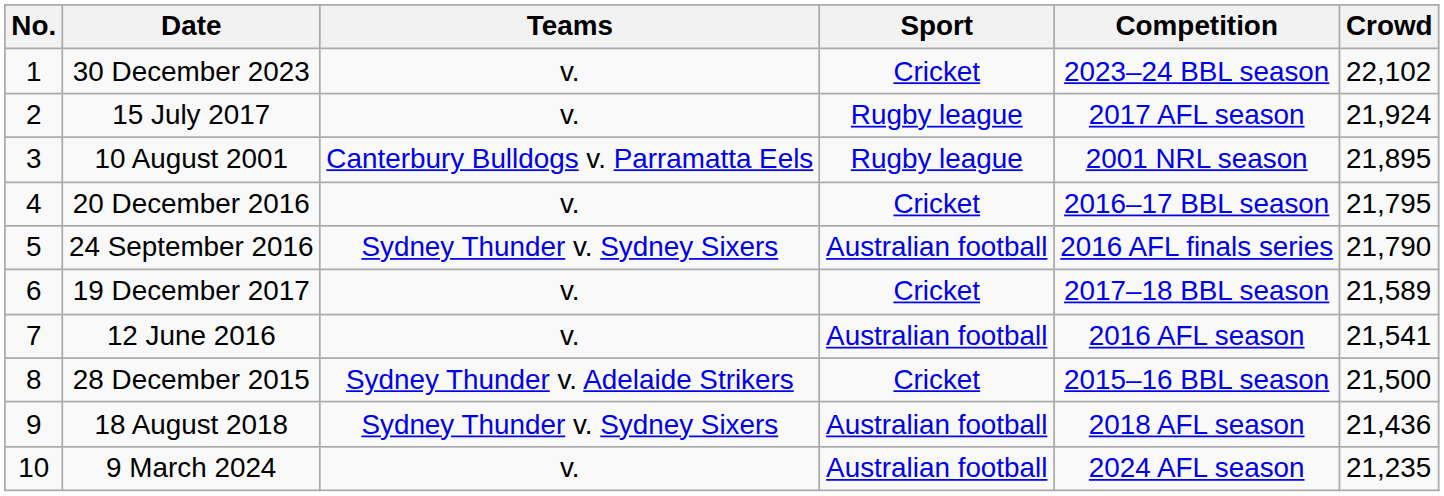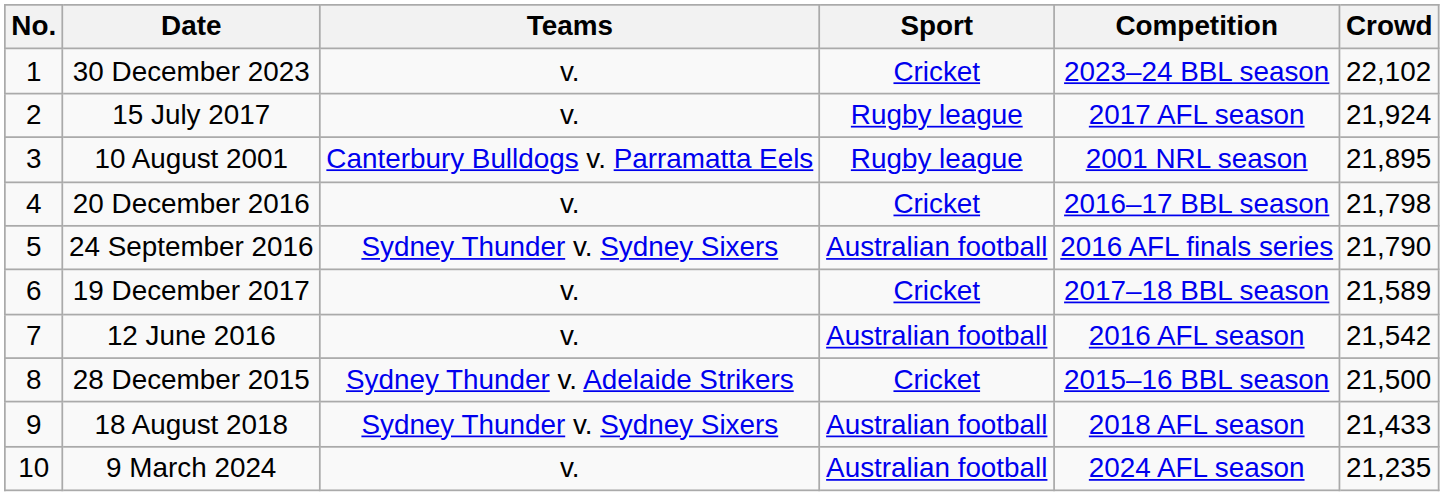 <table class="wikitable sortable">
 <tr>
 <th>No.</th>
 <th>Date</th>
 <th>Teams</th>
 <th>Sport</th>
 <th>Competition</th>
 <th>Crowd</th>
 </tr>
 <tr>
 <td align=center>1</td>
 <td align=center>30 December 2023</td>
 <td align=center> v. </td>
 <td align=center><a href='#'>Cricket</a></td>
 <td align=center><a href='#'>2023–24 BBL season</a></td>
 <td>22,102</td>
 </tr>
 <tr>
 <td align=center>2</td>
 <td align=center>15 July 2017</td>
 <td align=center> v. </td>
 <td align=center><a href='#'>Rugby league</a></td>
 <td align=center><a href='#'>2017 AFL season</a></td>
 <td>21,924</td>
 </tr>
 <tr>
 <td align=center>3</td>
 <td align=center>10 August 2001</td>
 <td align=center><a href='#'>Canterbury Bulldogs</a> v. <a href='#'>Parramatta Eels</a></td>
 <td align=center><a href='#'>Rugby league</a></td>
 <td align=center><a href='#'>2001 NRL season</a></td>
 <td>21,895</td>
 </tr>
 <tr>
 <td align=center>4</td>
 <td align=center>20 December 2016</td>
 <td align=center> v. </td>
 <td align=center><a href='#'>Cricket</a></td>
 <td align=center><a href='#'>2016–17 BBL season</a></td>
-<td>21,795</td>
+<td>21,798</td>
 </tr>
 <tr>
 <td align=center>5</td>
 <td align=center>24 September 2016</td>
 <td align=center><a href='#'>Sydney Thunder</a> v. <a href='#'>Sydney Sixers</a></td>
 <td align=center><a href='#'>Australian football</a></td>
 <td align=center><a href='#'>2016 AFL finals series</a></td>
 <td>21,790</td>
 </tr>
 <tr>
 <td align=center>6</td>
 <td align=center>19 December 2017</td>
 <td align=center> v. </td>
 <td align=center><a href='#'>Cricket</a></td>
 <td align=center><a href='#'>2017–18 BBL season</a></td>
 <td>21,589</td>
 </tr>
 <tr>
 <td align=center>7</td>
 <td align=center>12 June 2016</td>
 <td align=center> v. </td>
 <td align=center><a href='#'>Australian football</a></td>
 <td align=center><a href='#'>2016 AFL season</a></td>
-<td>21,541</td>
+<td>21,542</td>
 </tr>
 <tr>
 <td align=center>8</td>
 <td align=center>28 December 2015</td>
 <td align=center><a href='#'>Sydney Thunder</a> v. <a href='#'>Adelaide Strikers</a></td>
 <td align=center><a href='#'>Cricket</a></td>
 <td align=center><a href='#'>2015–16 BBL season</a></td>
 <td>21,500</td>
 </tr>
 <tr>
 <td align=center>9</td>
 <td align=center>18 August 2018</td>
 <td align=center><a href='#'>Sydney Thunder</a> v. <a href='#'>Sydney Sixers</a></td>
 <td align=center><a href='#'>Australian football</a></td>
 <td align=center><a href='#'>2018 AFL season</a></td>
-<td>21,436</td>
+<td>21,433</td>
 </tr>
 <tr>
 <td align=center>10</td>
 <td align=center>9 March 2024</td>
 <td align=center> v. </td>
 <td align=center><a href='#'>Australian football</a></td>
 <td align=center><a href='#'>2024 AFL season</a></td>
 <td>21,235</td>
 </tr>
 </table>
